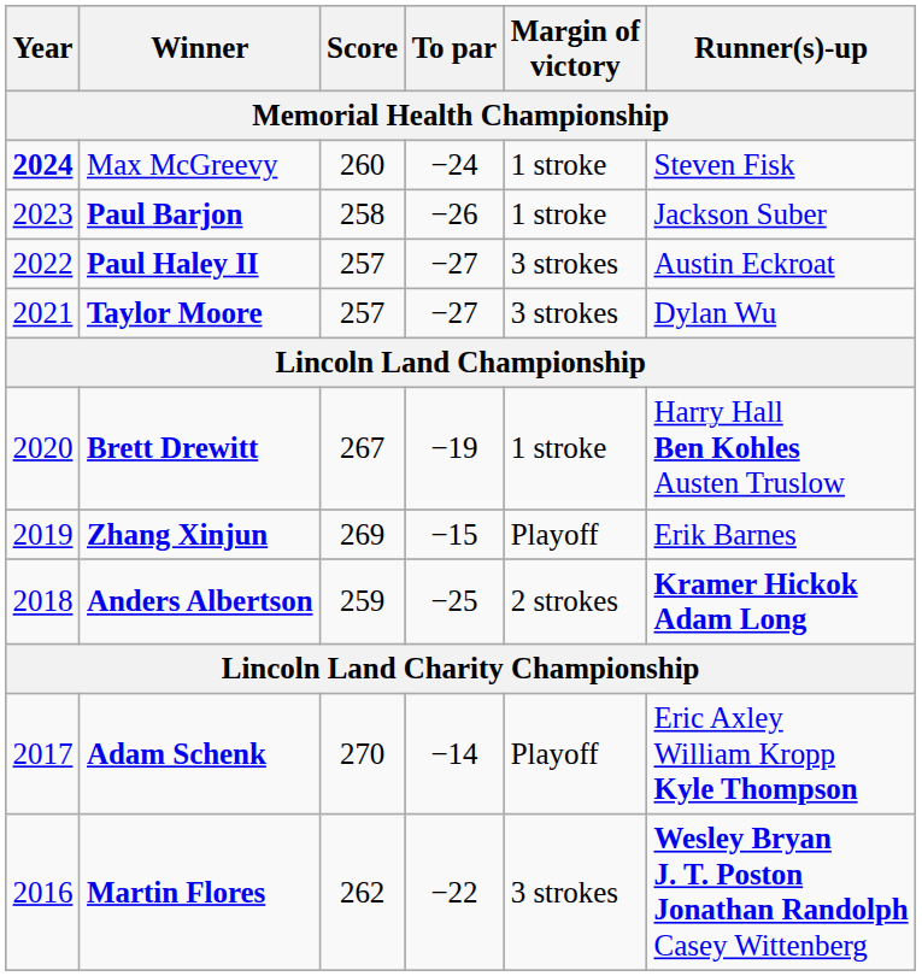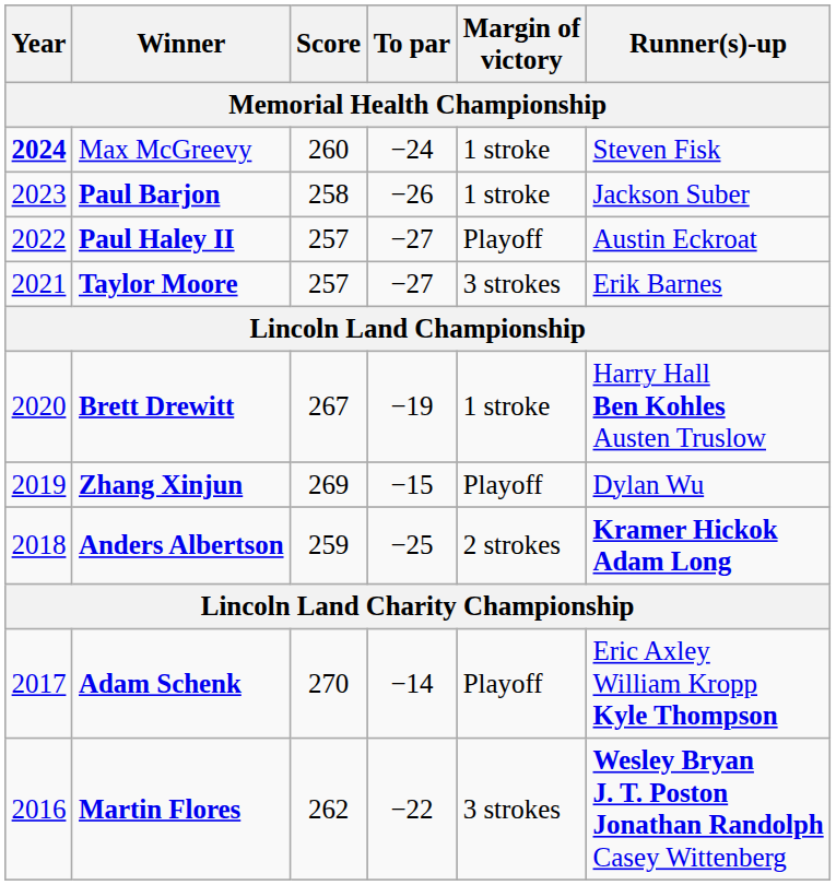 <table class=wikitable style=font-size:95%>
 <tr>
 <th>Year</th>
 <th>Winner</th>
 <th>Score</th>
 <th>To par</th>
 <th>Margin of<br>victory</th>
 <th>Runner(s)-up</th>
 </tr>
 <tr>
 <th colspan=7>Memorial Health Championship</th>
 </tr>
 <tr>
 <td><strong><a href='#'>2024</a></strong></td>
 <td> <a href='#'>Max McGreevy</a></td>
 <td align=center>260</td>
 <td align=center>−24</td>
 <td>1 stroke</td>
 <td> <a href='#'>Steven Fisk</a></td>
 </tr>
 <tr>
 <td><a href='#'>2023</a></td>
 <td> <strong><a href='#'>Paul Barjon</a></strong></td>
 <td align=center>258</td>
 <td align=center>−26</td>
 <td>1 stroke</td>
 <td> <a href='#'>Jackson Suber</a></td>
 </tr>
 <tr>
 <td><a href='#'>2022</a></td>
 <td> <strong><a href='#'>Paul Haley II</a></strong></td>
 <td align=center>257</td>
 <td align=center>−27</td>
-<td>3 strokes</td>
+<td>Playoff</td>
 <td> <a href='#'>Austin Eckroat</a></td>
 </tr>
 <tr>
 <td><a href='#'>2021</a></td>
 <td> <strong><a href='#'>Taylor Moore</a></strong></td>
 <td align=center>257</td>
 <td align=center>−27</td>
 <td>3 strokes</td>
-<td> <a href='#'>Dylan Wu</a></td>
+<td> <a href='#'>Erik Barnes</a></td>
 </tr>
 <tr>
 <th colspan=7>Lincoln Land Championship</th>
 </tr>
 <tr>
 <td><a href='#'>2020</a></td>
 <td> <strong><a href='#'>Brett Drewitt</a></strong></td>
 <td align=center>267</td>
 <td align=center>−19</td>
 <td>1 stroke</td>
 <td> <a href='#'>Harry Hall</a><br> <strong><a href='#'>Ben Kohles</a></strong><br> <a href='#'>Austen Truslow</a></td>
 </tr>
 <tr>
 <td><a href='#'>2019</a></td>
 <td> <strong><a href='#'>Zhang Xinjun</a></strong></td>
 <td align=center>269</td>
 <td align=center>−15</td>
 <td>Playoff</td>
-<td> <a href='#'>Erik Barnes</a></td>
+<td> <a href='#'>Dylan Wu</a></td>
 </tr>
 <tr>
 <td><a href='#'>2018</a></td>
 <td> <strong><a href='#'>Anders Albertson</a></strong></td>
 <td align=center>259</td>
 <td align=center>−25</td>
 <td>2 strokes</td>
 <td> <strong><a href='#'>Kramer Hickok</a></strong><br> <strong><a href='#'>Adam Long</a></strong></td>
 </tr>
 <tr>
 <th colspan=7>Lincoln Land Charity Championship</th>
 </tr>
 <tr>
 <td><a href='#'>2017</a></td>
 <td> <strong><a href='#'>Adam Schenk</a></strong></td>
 <td align=center>270</td>
 <td align=center>−14</td>
 <td>Playoff</td>
 <td> <a href='#'>Eric Axley</a><br> <a href='#'>William Kropp</a><br> <strong><a href='#'>Kyle Thompson</a></strong></td>
 </tr>
 <tr>
 <td><a href='#'>2016</a></td>
 <td> <strong><a href='#'>Martin Flores</a></strong></td>
 <td align=center>262</td>
 <td align=center>−22</td>
 <td>3 strokes</td>
 <td> <strong><a href='#'>Wesley Bryan</a></strong><br> <strong><a href='#'>J. T. Poston</a></strong><br> <strong><a href='#'>Jonathan Randolph</a></strong><br> <a href='#'>Casey Wittenberg</a></td>
 </tr>
 </table>
